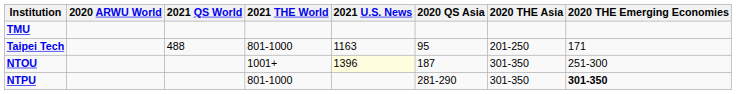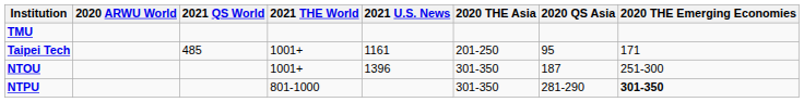 <table class="wikitable sortable">
 <tr>
 <th>Institution</th>
 <th>2020 <a href='#'>ARWU World</a></th>
 <th>2021 <a href='#'>QS World</a></th>
 <th>2021 <a href='#'>THE World</a></th>
 <th>2021 <a href='#'>U.S. News</a></th>
+<th>2020 THE Asia</th>
 <th>2020 QS Asia</th>
-<th>2020 THE Asia</th>
 <th>2020 THE Emerging Economies</th>
 </tr>
 <tr>
 <td><strong><a href='#'>TMU</a></strong></td>
 <td></td>
 <td></td>
 <td></td>
 <td></td>
 <td></td>
 <td></td>
 <td></td>
 </tr>
 <tr>
 <td><strong><a href='#'>Taipei Tech</a></strong></td>
 <td></td>
-<td>488</td>
-<td>801-1000</td>
-<td>1163</td>
+<td>485</td>
+<td>1001+</td>
+<td>1161</td>
+<td>201-250</td>
 <td>95</td>
-<td>201-250</td>
 <td>171</td>
 </tr>
 <tr>
 <td><strong><a href='#'>NTOU</a></strong></td>
 <td></td>
 <td></td>
 <td>1001+</td>
-<td style="background: lightyellow;">1396</td>
+<td>1396</td>
+<td>301-350</td>
 <td>187</td>
-<td>301-350</td>
 <td>251-300</td>
 </tr>
 <tr>
 <td><strong><a href='#'>NTPU</a></strong></td>
 <td></td>
 <td></td>
 <td>801-1000</td>
 <td></td>
+<td>301-350</td>
 <td>281-290</td>
-<td>301-350</td>
 <td><strong>301-350</strong></td>
 </tr>
 </table>
